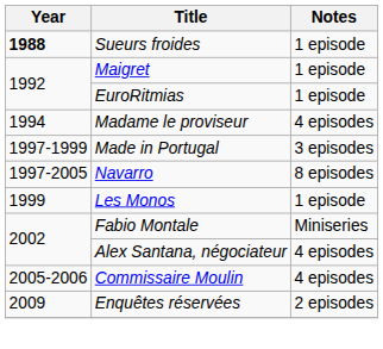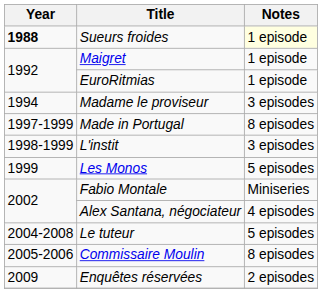 <table class="wikitable">
 <tr>
 <th>Year</th>
 <th>Title</th>
 <th>Notes</th>
 </tr>
 <tr>
 <td><strong>1988</strong></td>
 <td><em>Sueurs froides</em></td>
-<td>1 episode</td>
+<td style="background: lightyellow;">1 episode</td>
 </tr>
 <tr>
 <td rowspan=2>1992</td>
 <td><em><a href='#'>Maigret</a></em></td>
 <td>1 episode</td>
 </tr>
 <tr>
 <td><em>EuroRitmias</em></td>
 <td>1 episode</td>
 </tr>
 <tr>
 <td>1994</td>
 <td><em>Madame le proviseur</em></td>
-<td>4 episodes</td>
+<td>3 episodes</td>
 </tr>
 <tr>
 <td>1997-1999</td>
 <td><em>Made in Portugal</em></td>
-<td>3 episodes</td>
+<td>8 episodes</td>
 </tr>
 <tr>
-<td>1997-2005</td>
-<td><em><a href='#'>Navarro</a></em></td>
-<td>8 episodes</td>
+<td>1998-1999</td>
+<td><em>L'instit</em></td>
+<td>3 episodes</td>
 </tr>
 <tr>
 <td>1999</td>
 <td><em><a href='#'>Les Monos</a></em></td>
-<td>1 episode</td>
+<td>5 episodes</td>
 </tr>
 <tr>
 <td rowspan=2>2002</td>
 <td><em>Fabio Montale</em></td>
 <td>Miniseries</td>
 </tr>
 <tr>
 <td><em>Alex Santana, négociateur</em></td>
 <td>4 episodes</td>
 </tr>
 <tr>
+<td>2004-2008</td>
+<td><em>Le tuteur</em></td>
+<td>5 episodes</td>
+</tr>
+<tr>
 <td>2005-2006</td>
 <td><em><a href='#'>Commissaire Moulin</a></em></td>
-<td>4 episodes</td>
+<td>8 episodes</td>
 </tr>
 <tr>
 <td>2009</td>
 <td><em>Enquêtes réservées</em></td>
 <td>2 episodes</td>
 </tr>
 <tr>
 </tr>
 </table>
